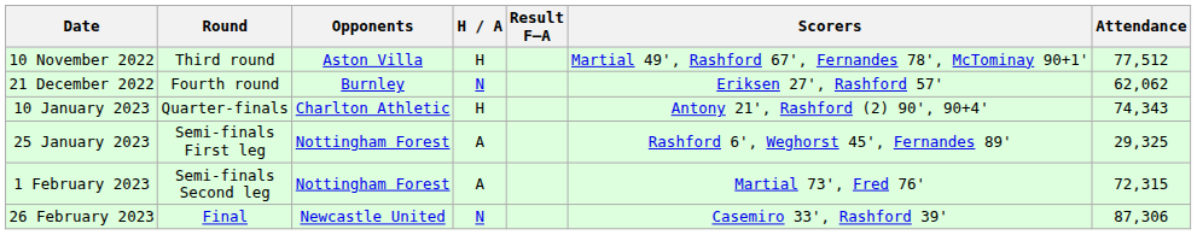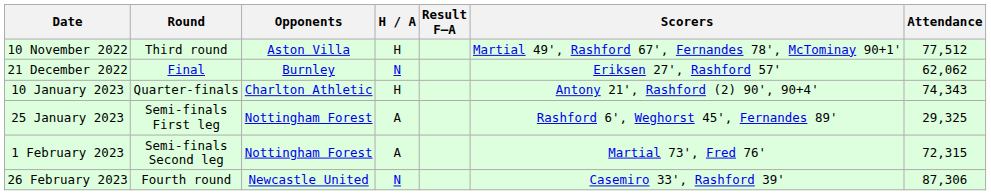 <table class="wikitable" style="text-align:center">
 <tr>
 <th>Date</th>
 <th>Round</th>
 <th>Opponents</th>
 <th>H / A</th>
 <th>Result<br>F–A</th>
 <th>Scorers</th>
 <th>Attendance</th>
 </tr>
 <tr bgcolor="#ddffdd">
 <td>10 November 2022</td>
 <td>Third round</td>
 <td><a href='#'>Aston Villa</a></td>
 <td>H</td>
 <td></td>
 <td><a href='#'>Martial</a> 49', <a href='#'>Rashford</a> 67', <a href='#'>Fernandes</a> 78', <a href='#'>McTominay</a> 90+1'</td>
 <td>77,512</td>
 </tr>
 <tr bgcolor="#ddffdd">
 <td>21 December 2022</td>
-<td>Fourth round</td>
+<td><a href='#'>Final</a></td>
 <td><a href='#'>Burnley</a></td>
 <td><a href='#'>N</a></td>
 <td></td>
 <td><a href='#'>Eriksen</a> 27', <a href='#'>Rashford</a> 57'</td>
 <td>62,062</td>
 </tr>
 <tr bgcolor="#ddffdd">
 <td>10 January 2023</td>
 <td>Quarter-finals</td>
 <td><a href='#'>Charlton Athletic</a></td>
 <td>H</td>
 <td></td>
 <td><a href='#'>Antony</a> 21', <a href='#'>Rashford</a> (2) 90', 90+4'</td>
 <td>74,343</td>
 </tr>
 <tr bgcolor="#ddffdd">
 <td>25 January 2023</td>
 <td>Semi-finals<br>First leg</td>
 <td><a href='#'>Nottingham Forest</a></td>
 <td>A</td>
 <td></td>
 <td><a href='#'>Rashford</a> 6', <a href='#'>Weghorst</a> 45', <a href='#'>Fernandes</a> 89'</td>
 <td>29,325</td>
 </tr>
 <tr bgcolor="#ddffdd">
 <td>1 February 2023</td>
 <td>Semi-finals<br>Second leg</td>
 <td><a href='#'>Nottingham Forest</a></td>
 <td>A</td>
 <td></td>
 <td><a href='#'>Martial</a> 73', <a href='#'>Fred</a> 76'</td>
 <td>72,315</td>
 </tr>
 <tr bgcolor="#ddffdd">
 <td>26 February 2023</td>
-<td><a href='#'>Final</a></td>
+<td>Fourth round</td>
 <td><a href='#'>Newcastle United</a></td>
 <td><a href='#'>N</a></td>
 <td></td>
 <td><a href='#'>Casemiro</a> 33', <a href='#'>Rashford</a> 39'</td>
 <td>87,306</td>
 </tr>
 </table>
